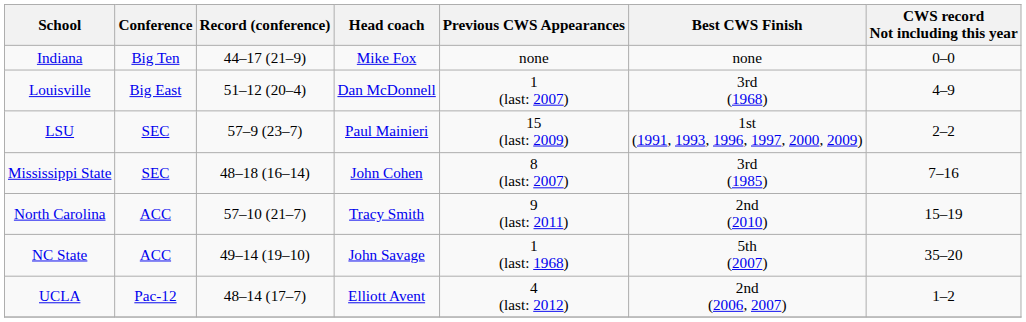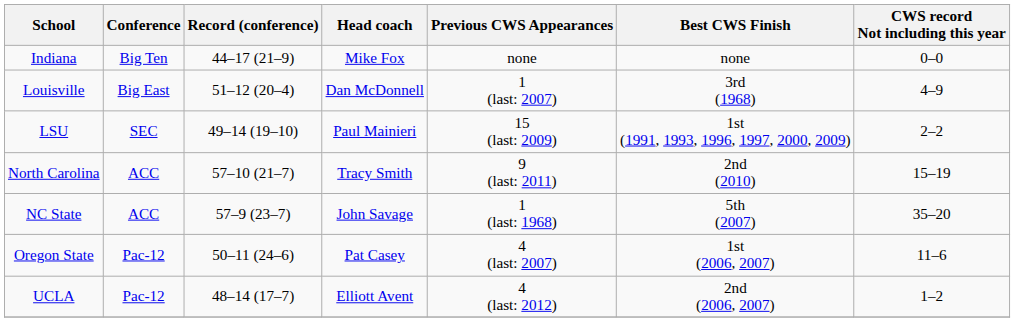 <table class="wikitable" style=text-align:center>
 <tr>
 <th>School</th>
 <th>Conference</th>
 <th>Record (conference)</th>
 <th>Head coach</th>
 <th>Previous CWS Appearances</th>
 <th>Best CWS Finish</th>
 <th>CWS record<br>Not including this year</th>
 </tr>
 <tr>
 <td><a href='#'>Indiana</a></td>
 <td><a href='#'>Big Ten</a></td>
 <td>44–17 (21–9)</td>
 <td><a href='#'>Mike Fox</a></td>
 <td>none</td>
 <td>none</td>
 <td>0–0</td>
 </tr>
 <tr>
 <td><a href='#'>Louisville</a></td>
 <td><a href='#'>Big East</a></td>
 <td>51–12 (20–4)</td>
 <td><a href='#'>Dan McDonnell</a></td>
 <td>1<br>(last: <a href='#'>2007</a>)</td>
 <td>3rd<br>(<a href='#'>1968</a>)</td>
 <td>4–9</td>
 </tr>
 <tr>
 <td><a href='#'>LSU</a></td>
 <td><a href='#'>SEC</a></td>
-<td>57–9 (23–7)</td>
+<td>49–14 (19–10)</td>
 <td><a href='#'>Paul Mainieri</a></td>
 <td>15<br>(last: <a href='#'>2009</a>)</td>
 <td>1st<br> (<a href='#'>1991</a>, <a href='#'>1993</a>, <a href='#'>1996</a>, <a href='#'>1997</a>, <a href='#'>2000</a>, <a href='#'>2009</a>)</td>
 <td>2–2</td>
-</tr>
-<tr>
-<td><a href='#'>Mississippi State</a></td>
-<td><a href='#'>SEC</a></td>
-<td>48–18 (16–14)</td>
-<td><a href='#'>John Cohen</a></td>
-<td>8<br>(last: <a href='#'>2007</a>)</td>
-<td>3rd<br> (<a href='#'>1985</a>)</td>
-<td>7–16</td>
 </tr>
 <tr>
 <td><a href='#'>North Carolina</a></td>
 <td><a href='#'>ACC</a></td>
 <td>57–10 (21–7)</td>
 <td><a href='#'>Tracy Smith</a></td>
 <td>9<br>(last: <a href='#'>2011</a>)</td>
 <td>2nd<br>(<a href='#'>2010</a>)</td>
 <td>15–19</td>
 </tr>
 <tr>
 <td><a href='#'>NC State</a></td>
 <td><a href='#'>ACC</a></td>
-<td>49–14 (19–10)</td>
+<td>57–9 (23–7)</td>
 <td><a href='#'>John Savage</a></td>
 <td>1<br>(last: <a href='#'>1968</a>)</td>
 <td>5th<br>(<a href='#'>2007</a>)</td>
 <td>35–20</td>
+</tr>
+<tr>
+<td><a href='#'>Oregon State</a></td>
+<td><a href='#'>Pac-12</a></td>
+<td>50–11 (24–6)</td>
+<td><a href='#'>Pat Casey</a></td>
+<td>4<br>(last: <a href='#'>2007</a>)</td>
+<td>1st<br> (<a href='#'>2006</a>, <a href='#'>2007</a>)</td>
+<td>11–6</td>
 </tr>
 <tr>
 <td><a href='#'>UCLA</a></td>
 <td><a href='#'>Pac-12</a></td>
 <td>48–14 (17–7)</td>
 <td><a href='#'>Elliott Avent</a></td>
 <td>4<br>(last: <a href='#'>2012</a>)</td>
 <td>2nd<br> (<a href='#'>2006</a>, <a href='#'>2007</a>)</td>
 <td>1–2</td>
 </tr>
 <tr>
 </tr>
 </table>
